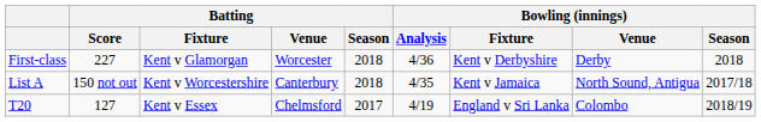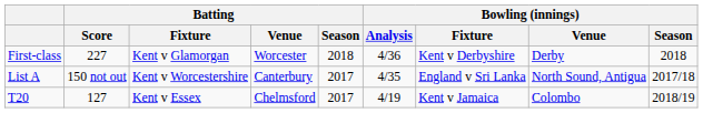 <table class="wikitable">
 <tr>
 <th></th>
 <th colspan="4">Batting</th>
 <th colspan="4">Bowling (innings)</th>
 </tr>
 <tr>
 <th></th>
 <th>Score</th>
 <th>Fixture</th>
 <th>Venue</th>
 <th>Season</th>
 <th><a href='#'>Analysis</a></th>
 <th>Fixture</th>
 <th>Venue</th>
 <th>Season</th>
 </tr>
 <tr>
 <td><a href='#'>First-class</a></td>
 <td align="center">227</td>
 <td><a href='#'>Kent</a> v <a href='#'>Glamorgan</a></td>
 <td><a href='#'>Worcester</a></td>
 <td align="center">2018</td>
 <td align="center">4/36</td>
 <td><a href='#'>Kent</a> v <a href='#'>Derbyshire</a></td>
 <td><a href='#'>Derby</a></td>
 <td align="center">2018</td>
 </tr>
 <tr>
 <td><a href='#'>List A</a></td>
 <td align="center">150 <a href='#'>not out</a></td>
 <td><a href='#'>Kent</a> v <a href='#'>Worcestershire</a></td>
 <td><a href='#'>Canterbury</a></td>
-<td align="center">2018</td>
+<td align="center">2017</td>
 <td align="center">4/35</td>
-<td><a href='#'>Kent</a> v <a href='#'>Jamaica</a></td>
+<td><a href='#'>England</a> v <a href='#'>Sri Lanka</a></td>
 <td><a href='#'>North Sound, Antigua</a></td>
 <td align="center">2017/18</td>
 </tr>
 <tr>
 <td><a href='#'>T20</a></td>
 <td align="center">127</td>
 <td><a href='#'>Kent</a> v <a href='#'>Essex</a></td>
 <td><a href='#'>Chelmsford</a></td>
 <td align="center">2017</td>
 <td align="center">4/19</td>
-<td><a href='#'>England</a> v <a href='#'>Sri Lanka</a></td>
+<td><a href='#'>Kent</a> v <a href='#'>Jamaica</a></td>
 <td><a href='#'>Colombo</a></td>
 <td align="center">2018/19</td>
 </tr>
 </table>
